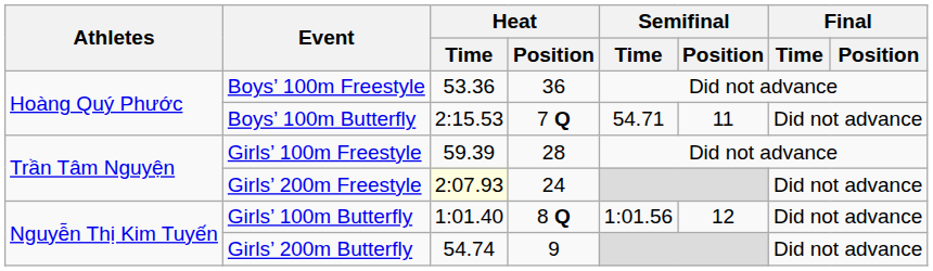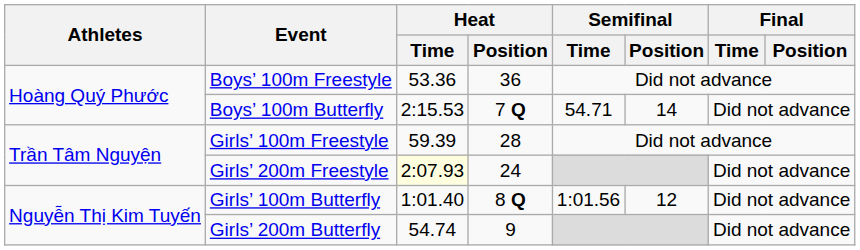 <table class="wikitable" border="1" style="font-size:90%">
 <tr>
 <th rowspan=2>Athletes</th>
 <th rowspan=2>Event</th>
 <th colspan=2>Heat</th>
 <th colspan=2>Semifinal</th>
 <th colspan=2>Final</th>
 </tr>
 <tr>
 <th>Time</th>
 <th>Position</th>
 <th>Time</th>
 <th>Position</th>
 <th>Time</th>
 <th>Position</th>
 </tr>
 <tr>
 <td rowspan=2><a href='#'>Hoàng Quý Phước</a></td>
 <td><a href='#'>Boys’ 100m Freestyle</a></td>
 <td align=center>53.36</td>
 <td align=center>36</td>
 <td colspan="4" align=center>Did not advance</td>
 </tr>
 <tr>
 <td><a href='#'>Boys’ 100m Butterfly</a></td>
 <td align=center>2:15.53</td>
 <td align=center>7 <strong>Q</strong></td>
 <td align=center>54.71</td>
-<td align=center>11</td>
+<td align=center>14</td>
 <td colspan="2" align=center>Did not advance</td>
 </tr>
 <tr>
 <td rowspan=2><a href='#'>Trần Tâm Nguyện</a></td>
 <td><a href='#'>Girls’ 100m Freestyle</a></td>
 <td align=center>59.39</td>
 <td align=center>28</td>
 <td colspan="4" align=center>Did not advance</td>
 </tr>
 <tr>
 <td><a href='#'>Girls’ 200m Freestyle</a></td>
 <td align=center style="background: lightyellow;">2:07.93</td>
 <td align=center>24</td>
 <td colspan=2 bgcolor=#DCDCDC></td>
 <td colspan="2" align=center>Did not advance</td>
 </tr>
 <tr>
 <td rowspan=2><a href='#'>Nguyễn Thị Kim Tuyến</a></td>
 <td><a href='#'>Girls’ 100m Butterfly</a></td>
 <td align=center>1:01.40</td>
 <td align=center>8 <strong>Q</strong></td>
 <td align=center>1:01.56</td>
 <td align=center>12</td>
 <td colspan="2" align=center>Did not advance</td>
 </tr>
 <tr>
 <td><a href='#'>Girls’ 200m Butterfly</a></td>
 <td align=center>54.74</td>
 <td align=center>9</td>
 <td colspan=2 bgcolor=#DCDCDC></td>
 <td colspan="2" align=center>Did not advance</td>
 </tr>
 </table>
